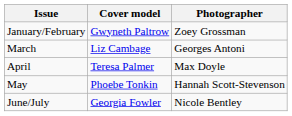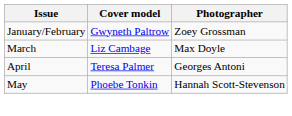 <table class="sortable wikitable">
 <tr>
 <th>Issue</th>
 <th>Cover model</th>
 <th>Photographer</th>
 </tr>
 <tr>
 <td>January/February</td>
 <td><a href='#'>Gwyneth Paltrow</a></td>
 <td>Zoey Grossman</td>
 </tr>
 <tr>
 <td>March</td>
 <td><a href='#'>Liz Cambage</a></td>
-<td>Georges Antoni</td>
+<td>Max Doyle</td>
 </tr>
 <tr>
 <td>April</td>
 <td><a href='#'>Teresa Palmer</a></td>
-<td>Max Doyle</td>
+<td>Georges Antoni</td>
 </tr>
 <tr>
 <td>May</td>
 <td><a href='#'>Phoebe Tonkin</a></td>
 <td>Hannah Scott-Stevenson</td>
 </tr>
-<tr>
-<td>June/July</td>
-<td><a href='#'>Georgia Fowler</a></td>
-<td>Nicole Bentley</td>
-</tr>
 </table>
